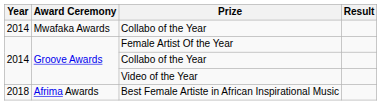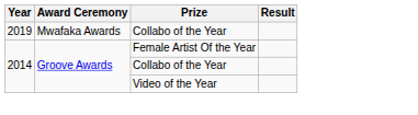 <table class="wikitable">
 <tr>
 <th>Year</th>
 <th>Award Ceremony</th>
 <th>Prize</th>
 <th>Result</th>
 </tr>
 <tr>
-<td>2014</td>
+<td>2019</td>
 <td>Mwafaka Awards</td>
 <td>Collabo of the Year</td>
 <td></td>
 </tr>
 <tr>
 <td rowspan="3">2014</td>
 <td rowspan="3"><a href='#'>Groove Awards</a></td>
 <td>Female Artist Of the Year</td>
 <td></td>
 </tr>
 <tr>
 <td>Collabo of the Year</td>
 <td></td>
 </tr>
 <tr>
 <td>Video of the Year</td>
 <td></td>
 </tr>
-<tr>
-<td>2018</td>
-<td><a href='#'>Afrima</a> Awards</td>
-<td>Best Female Artiste in African Inspirational Music</td>
-<td></td>
-</tr>
 </table>
